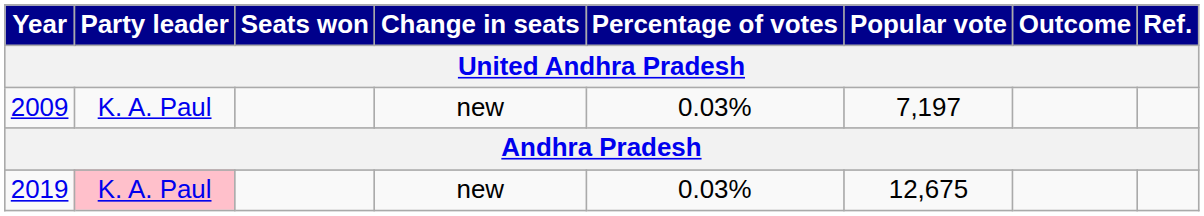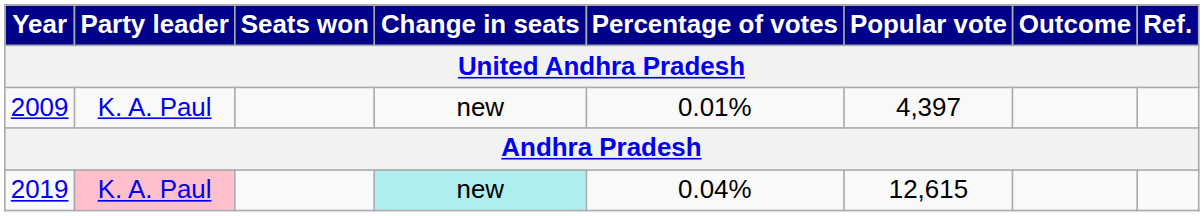 <table class="wikitable sortable" style="text-align:center;">
 <tr>
 <th Style="background-color:#00008B; color:white">Year</th>
 <th Style="background-color:#00008B; color:white">Party leader</th>
 <th Style="background-color:#00008B; color:white">Seats won</th>
 <th Style="background-color:#00008B; color:white">Change in seats</th>
 <th Style="background-color:#00008B; color:white">Percentage of votes</th>
 <th Style="background-color:#00008B; color:white">Popular vote</th>
 <th Style="background-color:#00008B; color:white">Outcome</th>
 <th Style="background-color:#00008B; color:white">Ref.</th>
 </tr>
 <tr>
 <th colspan=11><a href='#'>United Andhra Pradesh</a></th>
 </tr>
 <tr>
 <td><a href='#'>2009</a></td>
 <td><a href='#'>K. A. Paul</a></td>
 <td></td>
 <td> new</td>
-<td>0.03%</td>
-<td>7,197</td>
+<td>0.01%</td>
+<td>4,397</td>
 <td></td>
 <td></td>
 </tr>
 <tr>
 <th colspan=11><a href='#'>Andhra Pradesh</a></th>
 </tr>
 <tr>
 <td><a href='#'>2019</a></td>
 <td style="background: pink;"><a href='#'>K. A. Paul</a></td>
 <td></td>
-<td> new</td>
-<td>0.03%</td>
-<td>12,675</td>
+<td style="background: paleturquoise;"> new</td>
+<td>0.04%</td>
+<td>12,615</td>
 <td></td>
 <td></td>
 </tr>
 </table>
